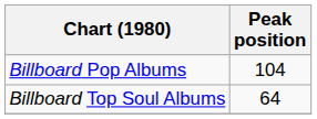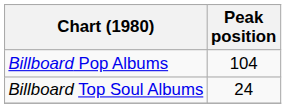 <table class="wikitable">
 <tr>
 <th>Chart (1980)</th>
 <th>Peak<br>position</th>
 </tr>
 <tr>
 <td><a href='#'><em>Billboard</em> Pop Albums</a></td>
 <td align=center>104</td>
 </tr>
 <tr>
 <td><em>Billboard</em> <a href='#'>Top Soul Albums</a></td>
-<td align=center>64</td>
+<td align=center>24</td>
 </tr>
 <tr>
 </tr>
 </table>
